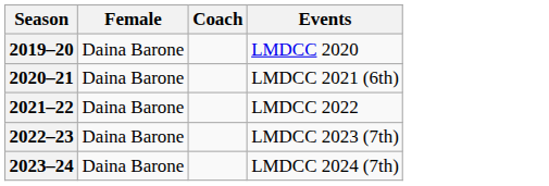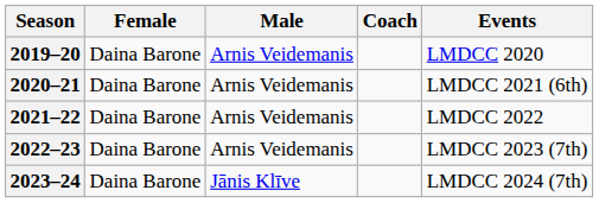 <table class="wikitable">
 <tr>
 <th scope="col">Season</th>
 <th scope="col">Female</th>
+<th scope="col">Male</th>
 <th scope="col">Coach</th>
 <th scope="col">Events</th>
 </tr>
 <tr>
 <th scope="row">2019–20</th>
 <td>Daina Barone</td>
+<td><a href='#'>Arnis Veidemanis</a></td>
 <td></td>
 <td><a href='#'>LMDCC</a> 2020 </td>
 </tr>
 <tr>
 <th scope="row">2020–21</th>
 <td>Daina Barone</td>
+<td>Arnis Veidemanis</td>
 <td></td>
 <td>LMDCC 2021 (6th)</td>
 </tr>
 <tr>
 <th scope="row">2021–22</th>
 <td>Daina Barone</td>
+<td>Arnis Veidemanis</td>
 <td></td>
 <td>LMDCC 2022 </td>
 </tr>
 <tr>
 <th scope="row">2022–23</th>
 <td>Daina Barone</td>
+<td>Arnis Veidemanis</td>
 <td></td>
 <td>LMDCC 2023 (7th)</td>
 </tr>
 <tr>
 <th scope="row">2023–24</th>
 <td>Daina Barone</td>
+<td><a href='#'>Jānis Klīve</a></td>
 <td></td>
 <td>LMDCC 2024 (7th)</td>
 </tr>
 </table>
